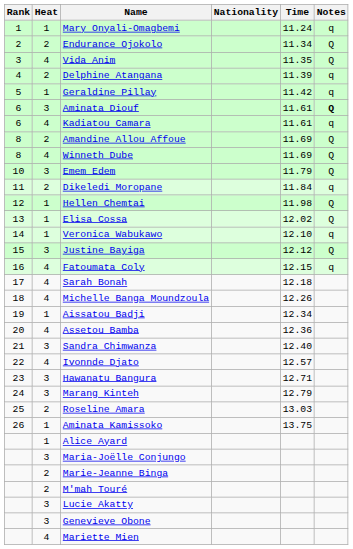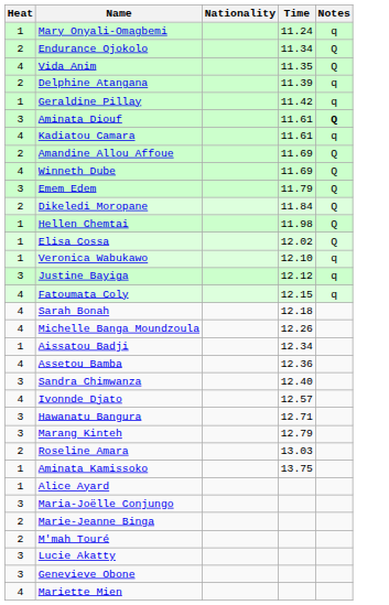 <table class="wikitable sortable" style="text-align:center">
 <tr>
-<th>Rank</th>
 <th>Heat</th>
 <th>Name</th>
 <th>Nationality</th>
 <th>Time</th>
 <th>Notes</th>
 </tr>
 <tr bgcolor=ccffcc>
 <td>1</td>
-<td>1</td>
 <td align=left><a href='#'>Mary Onyali-Omagbemi</a></td>
 <td align=left></td>
 <td>11.24</td>
 <td>q</td>
 </tr>
 <tr bgcolor=ccffcc>
 <td>2</td>
-<td>2</td>
 <td align=left><a href='#'>Endurance Ojokolo</a></td>
 <td align=left></td>
 <td>11.34</td>
 <td>Q</td>
 </tr>
 <tr bgcolor=ccffcc>
-<td>3</td>
 <td>4</td>
 <td align=left><a href='#'>Vida Anim</a></td>
 <td align=left></td>
 <td>11.35</td>
 <td>Q</td>
 </tr>
 <tr bgcolor=ccffcc>
-<td>4</td>
 <td>2</td>
 <td align=left><a href='#'>Delphine Atangana</a></td>
 <td align=left></td>
 <td>11.39</td>
 <td>q</td>
 </tr>
 <tr bgcolor=ccffcc>
-<td>5</td>
 <td>1</td>
 <td align=left><a href='#'>Geraldine Pillay</a></td>
 <td align=left></td>
 <td>11.42</td>
 <td>q</td>
 </tr>
 <tr bgcolor=ccffcc>
-<td>6</td>
 <td>3</td>
 <td align=left><a href='#'>Aminata Diouf</a></td>
 <td align=left></td>
 <td>11.61</td>
 <td><strong>Q</strong></td>
 </tr>
 <tr bgcolor=ccffcc>
-<td>6</td>
 <td>4</td>
 <td align=left><a href='#'>Kadiatou Camara</a></td>
 <td align=left></td>
 <td>11.61</td>
 <td>q</td>
 </tr>
 <tr bgcolor=ccffcc>
-<td>8</td>
 <td>2</td>
 <td align=left><a href='#'>Amandine Allou Affoue</a></td>
 <td align=left></td>
 <td>11.69</td>
 <td>Q</td>
 </tr>
 <tr bgcolor=ccffcc>
-<td>8</td>
 <td>4</td>
 <td align=left><a href='#'>Winneth Dube</a></td>
 <td align=left></td>
 <td>11.69</td>
 <td>Q</td>
 </tr>
 <tr bgcolor=ccffcc>
-<td>10</td>
 <td>3</td>
 <td align=left><a href='#'>Emem Edem</a></td>
 <td align=left></td>
 <td>11.79</td>
 <td>Q</td>
 </tr>
 <tr bgcolor=ddffdd>
-<td>11</td>
 <td>2</td>
 <td align=left><a href='#'>Dikeledi Moropane</a></td>
 <td align=left></td>
 <td>11.84</td>
-<td>q</td>
+<td>Q</td>
 </tr>
 <tr bgcolor=ccffcc>
-<td>12</td>
 <td>1</td>
 <td align=left><a href='#'>Hellen Chemtai</a></td>
 <td align=left></td>
 <td>11.98</td>
 <td>Q</td>
 </tr>
 <tr bgcolor=ddffdd>
-<td>13</td>
 <td>1</td>
 <td align=left><a href='#'>Elisa Cossa</a></td>
 <td align=left></td>
 <td>12.02</td>
 <td>Q</td>
 </tr>
 <tr bgcolor=ddffdd>
-<td>14</td>
 <td>1</td>
 <td align=left><a href='#'>Veronica Wabukawo</a></td>
 <td align=left></td>
 <td>12.10</td>
 <td>q</td>
 </tr>
 <tr bgcolor=ccffcc>
-<td>15</td>
 <td>3</td>
 <td align=left><a href='#'>Justine Bayiga</a></td>
 <td align=left></td>
 <td>12.12</td>
-<td>Q</td>
+<td>q</td>
 </tr>
 <tr bgcolor=ddffdd>
-<td>16</td>
 <td>4</td>
 <td align=left><a href='#'>Fatoumata Coly</a></td>
 <td align=left></td>
 <td>12.15</td>
 <td>q</td>
 </tr>
 <tr>
-<td>17</td>
 <td>4</td>
 <td align=left><a href='#'>Sarah Bonah</a></td>
 <td align=left></td>
 <td>12.18</td>
 <td></td>
 </tr>
 <tr>
-<td>18</td>
 <td>4</td>
 <td align=left><a href='#'>Michelle Banga Moundzoula</a></td>
 <td align=left></td>
 <td>12.26</td>
 <td></td>
 </tr>
 <tr>
-<td>19</td>
 <td>1</td>
 <td align=left><a href='#'>Aissatou Badji</a></td>
 <td align=left></td>
 <td>12.34</td>
 <td></td>
 </tr>
 <tr>
-<td>20</td>
 <td>4</td>
 <td align=left><a href='#'>Assetou Bamba</a></td>
 <td align=left></td>
 <td>12.36</td>
 <td></td>
 </tr>
 <tr>
-<td>21</td>
 <td>3</td>
 <td align=left><a href='#'>Sandra Chimwanza</a></td>
 <td align=left></td>
 <td>12.40</td>
 <td></td>
 </tr>
 <tr>
-<td>22</td>
 <td>4</td>
 <td align=left><a href='#'>Ivonnde Djato</a></td>
 <td align=left></td>
 <td>12.57</td>
 <td></td>
 </tr>
 <tr>
-<td>23</td>
 <td>3</td>
 <td align=left><a href='#'>Hawanatu Bangura</a></td>
 <td align=left></td>
 <td>12.71</td>
 <td></td>
 </tr>
 <tr>
-<td>24</td>
 <td>3</td>
 <td align=left><a href='#'>Marang Kinteh</a></td>
 <td align=left></td>
 <td>12.79</td>
 <td></td>
 </tr>
 <tr>
-<td>25</td>
 <td>2</td>
 <td align=left><a href='#'>Roseline Amara</a></td>
 <td align=left></td>
 <td>13.03</td>
 <td></td>
 </tr>
 <tr>
-<td>26</td>
 <td>1</td>
 <td align=left><a href='#'>Aminata Kamissoko</a></td>
 <td align=left></td>
 <td>13.75</td>
 <td></td>
 </tr>
 <tr>
-<td></td>
 <td>1</td>
 <td align=left><a href='#'>Alice Ayard</a></td>
 <td align=left></td>
 <td></td>
 <td></td>
 </tr>
 <tr>
-<td></td>
 <td>3</td>
 <td align=left><a href='#'>Maria-Joëlle Conjungo</a></td>
 <td align=left></td>
 <td></td>
 <td></td>
 </tr>
 <tr>
-<td></td>
 <td>2</td>
 <td align=left><a href='#'>Marie-Jeanne Binga</a></td>
 <td align=left></td>
 <td></td>
 <td></td>
 </tr>
 <tr>
-<td></td>
 <td>2</td>
 <td align=left><a href='#'>M'mah Touré</a></td>
 <td align=left></td>
 <td></td>
 <td></td>
 </tr>
 <tr>
-<td></td>
 <td>3</td>
 <td align=left><a href='#'>Lucie Akatty</a></td>
 <td align=left></td>
 <td></td>
 <td></td>
 </tr>
 <tr>
-<td></td>
 <td>3</td>
 <td align=left><a href='#'>Genevieve Obone</a></td>
 <td align=left></td>
 <td></td>
 <td></td>
 </tr>
 <tr>
-<td></td>
 <td>4</td>
 <td align=left><a href='#'>Mariette Mien</a></td>
 <td align=left></td>
 <td></td>
 <td></td>
 </tr>
 </table>
